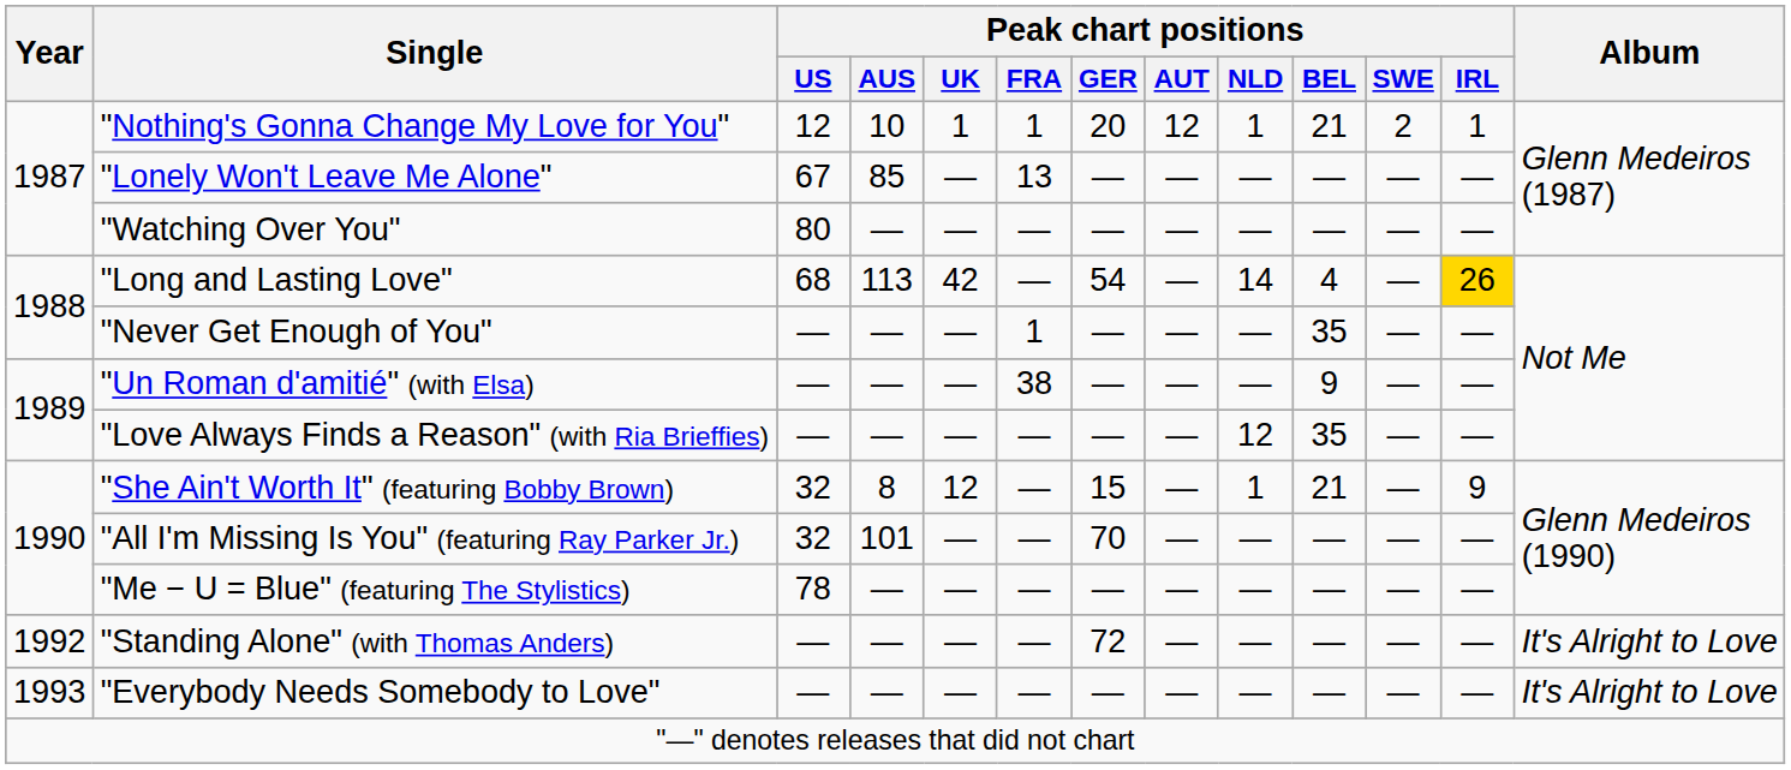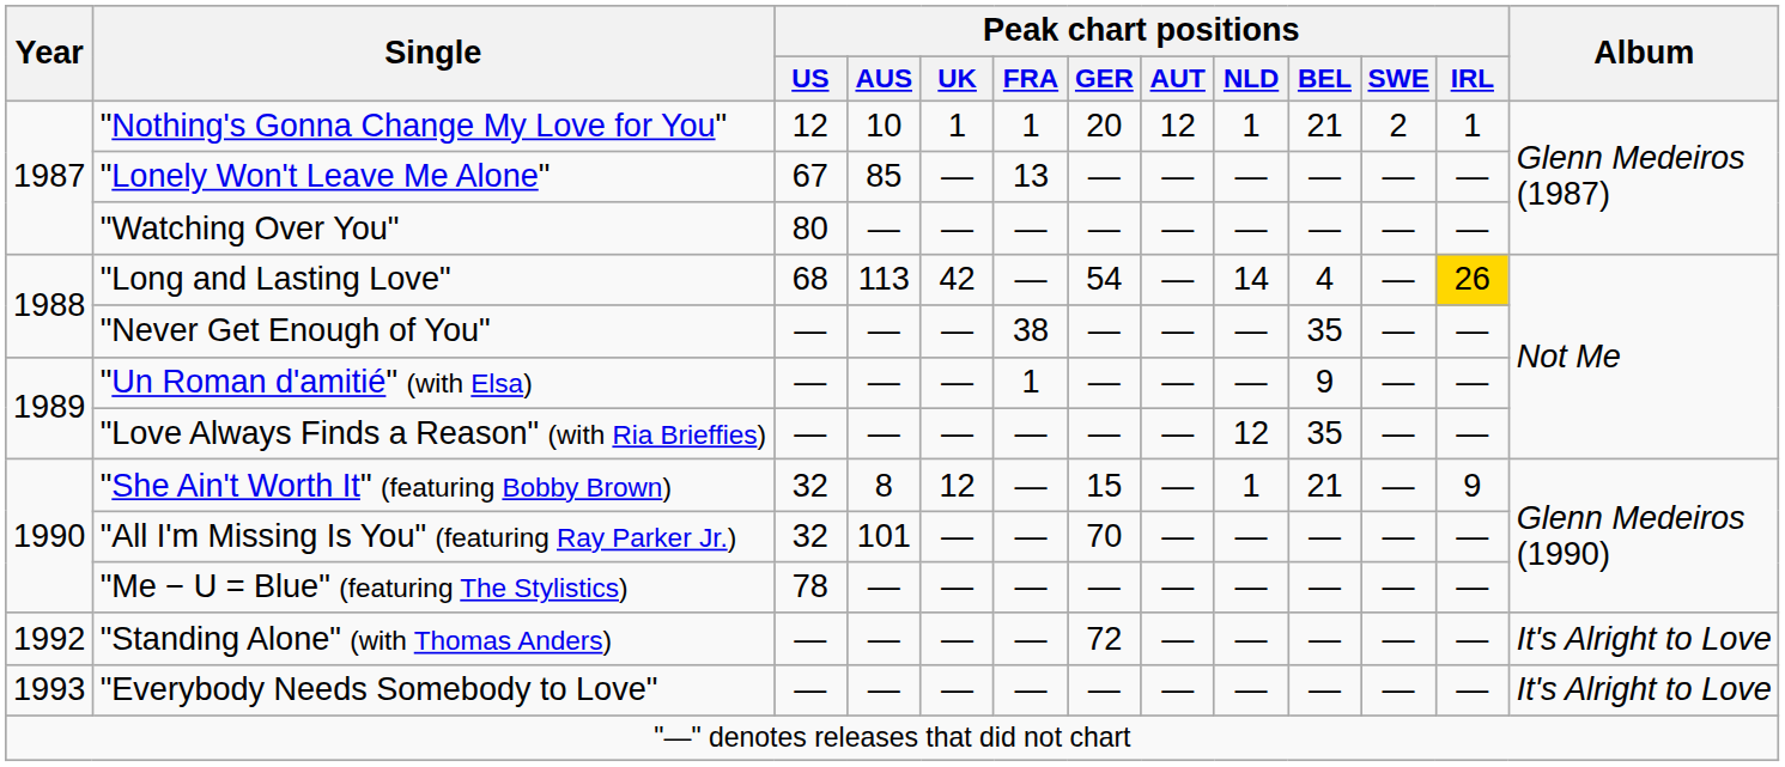 <table class="wikitable" style="text-align:center;">
 <tr>
 <th rowspan="2">Year</th>
 <th rowspan="2">Single</th>
 <th colspan="10">Peak chart positions</th>
 <th rowspan="2">Album</th>
 </tr>
 <tr style="font-size:smaller;">
 <th width="30"><a href='#'>US</a><br></th>
 <th width="30"><a href='#'>AUS</a><br></th>
 <th width="30"><a href='#'>UK</a><br></th>
 <th width="30"><a href='#'>FRA</a></th>
 <th width="30"><a href='#'>GER</a><br></th>
 <th width="30"><a href='#'>AUT</a></th>
 <th width="30"><a href='#'>NLD</a><br></th>
 <th width="30"><a href='#'>BEL</a><br></th>
 <th width="30"><a href='#'>SWE</a></th>
 <th width="30"><a href='#'>IRL</a><br></th>
 </tr>
 <tr>
 <td rowspan="3">1987</td>
 <td align="left">"<a href='#'>Nothing's Gonna Change My Love for You</a>"</td>
 <td>12</td>
 <td>10</td>
 <td>1</td>
 <td>1</td>
 <td>20</td>
 <td>12</td>
 <td>1</td>
 <td>21</td>
 <td>2</td>
 <td>1</td>
 <td align="left" rowspan="3"><em>Glenn Medeiros</em><br>(1987)</td>
 </tr>
 <tr>
 <td align="left">"<a href='#'>Lonely Won't Leave Me Alone</a>"</td>
 <td>67</td>
 <td>85</td>
 <td>—</td>
 <td>13</td>
 <td>—</td>
 <td>—</td>
 <td>—</td>
 <td>—</td>
 <td>—</td>
 <td>—</td>
 </tr>
 <tr>
 <td align="left">"Watching Over You"</td>
 <td>80</td>
 <td>—</td>
 <td>—</td>
 <td>—</td>
 <td>—</td>
 <td>—</td>
 <td>—</td>
 <td>—</td>
 <td>—</td>
 <td>—</td>
 </tr>
 <tr>
 <td rowspan="2">1988</td>
 <td align="left">"Long and Lasting Love"</td>
 <td>68</td>
 <td>113</td>
 <td>42</td>
 <td>—</td>
 <td>54</td>
 <td>—</td>
 <td>14</td>
 <td>4</td>
 <td>—</td>
 <td style="background: gold;">26</td>
 <td align="left" rowspan="4"><em>Not Me</em></td>
 </tr>
 <tr>
 <td align="left">"Never Get Enough of You"</td>
 <td>—</td>
 <td>—</td>
 <td>—</td>
-<td>1</td>
+<td>38</td>
 <td>—</td>
 <td>—</td>
 <td>—</td>
 <td>35</td>
 <td>—</td>
 <td>—</td>
 </tr>
 <tr>
 <td rowspan="2">1989</td>
 <td align="left">"<a href='#'>Un Roman d'amitié</a>" <small>(with <a href='#'>Elsa</a>)</small></td>
 <td>—</td>
 <td>—</td>
 <td>—</td>
-<td>38</td>
+<td>1</td>
 <td>—</td>
 <td>—</td>
 <td>—</td>
 <td>9</td>
 <td>—</td>
 <td>—</td>
 </tr>
 <tr>
 <td align="left">"Love Always Finds a Reason" <small>(with <a href='#'>Ria Brieffies</a>)</small></td>
 <td>—</td>
 <td>—</td>
 <td>—</td>
 <td>—</td>
 <td>—</td>
 <td>—</td>
 <td>12</td>
 <td>35</td>
 <td>—</td>
 <td>—</td>
 </tr>
 <tr>
 <td rowspan="3">1990</td>
 <td align="left">"<a href='#'>She Ain't Worth It</a>" <small>(featuring <a href='#'>Bobby Brown</a>)</small></td>
 <td>32</td>
 <td>8</td>
 <td>12</td>
 <td>—</td>
 <td>15</td>
 <td>—</td>
 <td>1</td>
 <td>21</td>
 <td>—</td>
 <td>9</td>
 <td align="left" rowspan="3"><em>Glenn Medeiros</em><br>(1990)</td>
 </tr>
 <tr>
 <td align="left">"All I'm Missing Is You" <small>(featuring <a href='#'>Ray Parker Jr.</a>)</small></td>
 <td>32</td>
 <td>101</td>
 <td>—</td>
 <td>—</td>
 <td>70</td>
 <td>—</td>
 <td>—</td>
 <td>—</td>
 <td>—</td>
 <td>—</td>
 </tr>
 <tr>
 <td align="left">"Me − U = Blue" <small>(featuring <a href='#'>The Stylistics</a>)</small></td>
 <td>78</td>
 <td>—</td>
 <td>—</td>
 <td>—</td>
 <td>—</td>
 <td>—</td>
 <td>—</td>
 <td>—</td>
 <td>—</td>
 <td>—</td>
 </tr>
 <tr>
 <td>1992</td>
 <td align="left">"Standing Alone" <small>(with <a href='#'>Thomas Anders</a>)</small></td>
 <td>—</td>
 <td>—</td>
 <td>—</td>
 <td>—</td>
 <td>72</td>
 <td>—</td>
 <td>—</td>
 <td>—</td>
 <td>—</td>
 <td>—</td>
 <td align="left"><em>It's Alright to Love</em></td>
 </tr>
 <tr>
 <td>1993</td>
 <td align="left">"Everybody Needs Somebody to Love"</td>
 <td>—</td>
 <td>—</td>
 <td>—</td>
 <td>—</td>
 <td>—</td>
 <td>—</td>
 <td>—</td>
 <td>—</td>
 <td>—</td>
 <td>—</td>
 <td align="left"><em>It's Alright to Love</em></td>
 </tr>
 <tr>
 <td style="font-size:85%" colspan="16">"—" denotes releases that did not chart</td>
 </tr>
 </table>
